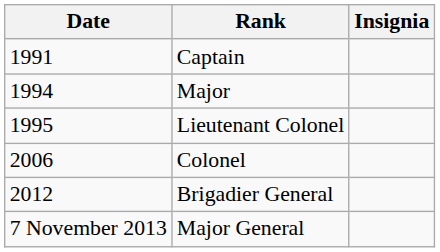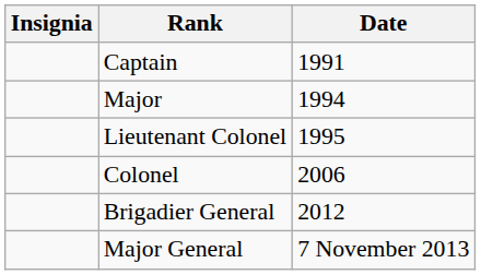 <table class="wikitable">
 <tr>
+<th>Insignia</th>
+<th>Rank</th>
 <th>Date</th>
-<th>Rank</th>
-<th>Insignia</th>
 </tr>
 <tr>
+<td><span></span></td>
+<td>Captain</td>
 <td>1991</td>
-<td>Captain</td>
-<td><span></span></td>
 </tr>
 <tr>
+<td><span></span></td>
+<td>Major</td>
 <td>1994</td>
-<td>Major</td>
-<td><span></span></td>
 </tr>
 <tr>
+<td><span></span></td>
+<td>Lieutenant Colonel</td>
 <td>1995</td>
-<td>Lieutenant Colonel</td>
-<td><span></span></td>
 </tr>
 <tr>
+<td><span></span></td>
+<td>Colonel</td>
 <td>2006</td>
-<td>Colonel</td>
-<td><span></span></td>
 </tr>
 <tr>
+<td><span></span></td>
+<td>Brigadier General</td>
 <td>2012</td>
-<td>Brigadier General</td>
-<td><span></span></td>
 </tr>
 <tr>
+<td><span></span></td>
+<td>Major General</td>
 <td>7 November 2013</td>
-<td>Major General</td>
-<td><span></span></td>
 </tr>
 </table>
